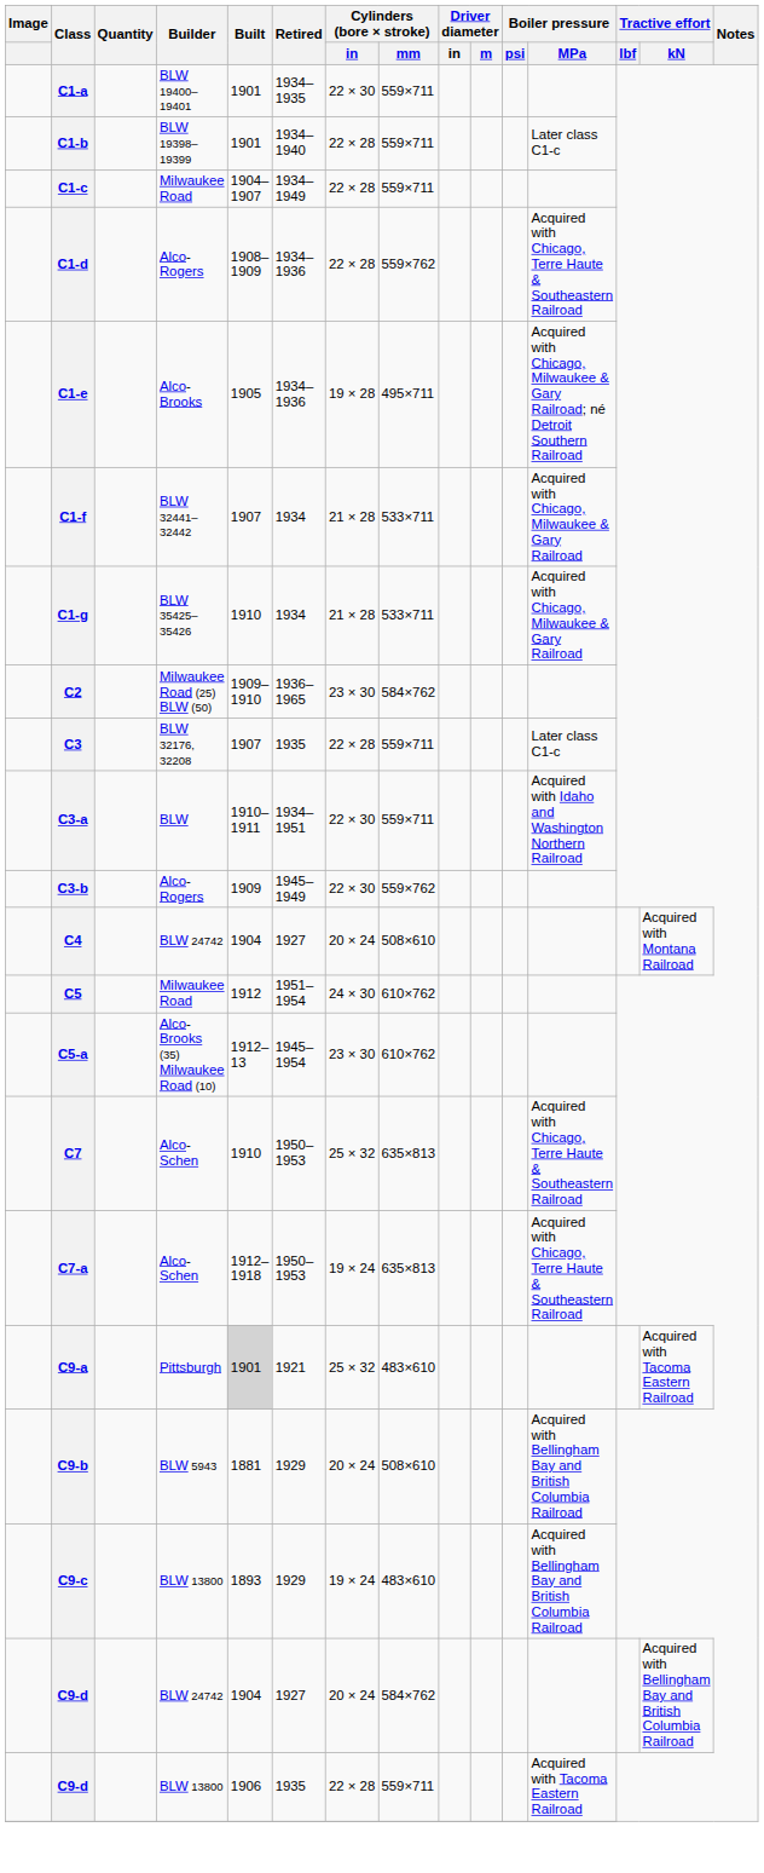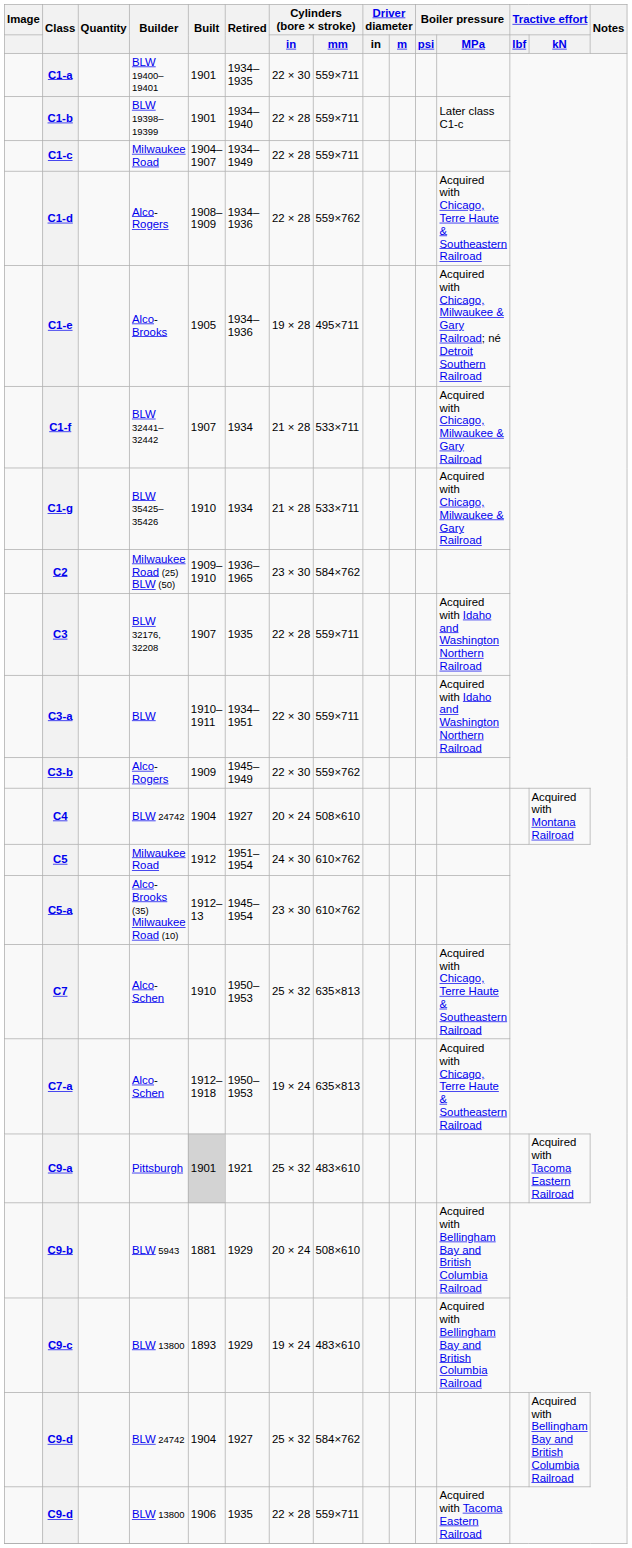 <table class="wikitable sortable">
 <tr>
 <th>Image</th>
 <th rowspan="2">Class</th>
 <th rowspan="2">Quantity</th>
 <th rowspan="2">Builder</th>
 <th rowspan="2">Built</th>
 <th rowspan="2">Retired</th>
 <th colspan="2">Cylinders<br>(bore × stroke)</th>
 <th colspan="2"><a href='#'>Driver</a><br>diameter</th>
 <th colspan="2">Boiler pressure</th>
 <th colspan="2"><a href='#'>Tractive effort</a></th>
 <th rowspan="2">Notes</th>
 </tr>
 <tr>
 <th></th>
 <th><a href='#'>in</a></th>
 <th><a href='#'>mm</a></th>
 <th>in</th>
 <th><a href='#'>m</a></th>
 <th><a href='#'>psi</a></th>
 <th><a href='#'>MPa</a></th>
 <th><a href='#'>lbf</a></th>
 <th><a href='#'>kN</a></th>
 </tr>
 <tr>
 <td></td>
 <th><a href='#'>C1-a</a></th>
 <td></td>
 <td><a href='#'>BLW</a><small> 19400–19401</small></td>
 <td>1901</td>
 <td>1934–1935</td>
 <td>22 × 30</td>
 <td>559×711</td>
 <td></td>
 <td></td>
 <td></td>
 <td></td>
 </tr>
 <tr>
 <td></td>
 <th><a href='#'>C1-b</a></th>
 <td></td>
 <td><a href='#'>BLW</a><small> 19398–19399</small></td>
 <td>1901</td>
 <td>1934–1940</td>
 <td>22 × 28</td>
 <td>559×711</td>
 <td></td>
 <td></td>
 <td></td>
 <td>Later class C1-c</td>
 </tr>
 <tr>
 <td></td>
 <th><a href='#'>C1-c</a></th>
 <td></td>
 <td><a href='#'>Milwaukee Road</a></td>
 <td>1904–1907</td>
 <td>1934–1949</td>
 <td>22 × 28</td>
 <td>559×711</td>
 <td></td>
 <td></td>
 <td></td>
 <td></td>
 </tr>
 <tr>
 <td></td>
 <th><a href='#'>C1-d</a></th>
 <td></td>
 <td><a href='#'>Alco</a>-<a href='#'>Rogers</a></td>
 <td>1908–1909</td>
 <td>1934–1936</td>
 <td>22 × 28</td>
 <td>559×762</td>
 <td></td>
 <td></td>
 <td></td>
 <td>Acquired with <a href='#'>Chicago, Terre Haute & Southeastern Railroad</a></td>
 </tr>
 <tr>
 <td></td>
 <th><a href='#'>C1-e</a></th>
 <td></td>
 <td><a href='#'>Alco</a>-<a href='#'>Brooks</a></td>
 <td>1905</td>
 <td>1934–1936</td>
 <td>19 × 28</td>
 <td>495×711</td>
 <td></td>
 <td></td>
 <td></td>
 <td>Acquired with <a href='#'>Chicago, Milwaukee & Gary Railroad</a>; né <a href='#'>Detroit Southern Railroad</a></td>
 </tr>
 <tr>
 <td></td>
 <th><a href='#'>C1-f</a></th>
 <td></td>
 <td><a href='#'>BLW</a><small> 32441–32442</small></td>
 <td>1907</td>
 <td>1934</td>
 <td>21 × 28</td>
 <td>533×711</td>
 <td></td>
 <td></td>
 <td></td>
 <td>Acquired with <a href='#'>Chicago, Milwaukee & Gary Railroad</a></td>
 </tr>
 <tr>
 <td></td>
 <th><a href='#'>C1-g</a></th>
 <td></td>
 <td><a href='#'>BLW</a><small> 35425–35426</small></td>
 <td>1910</td>
 <td>1934</td>
 <td>21 × 28</td>
 <td>533×711</td>
 <td></td>
 <td></td>
 <td></td>
 <td>Acquired with <a href='#'>Chicago, Milwaukee & Gary Railroad</a></td>
 </tr>
 <tr>
 <td></td>
 <th><a href='#'>C2</a></th>
 <td></td>
 <td><a href='#'>Milwaukee Road</a><small> (25)</small><br><a href='#'>BLW</a><small> (50)</small></td>
 <td>1909–1910</td>
 <td>1936–1965</td>
 <td>23 × 30</td>
 <td>584×762</td>
 <td></td>
 <td></td>
 <td></td>
 <td></td>
 </tr>
 <tr>
 <td></td>
 <th><a href='#'>C3</a></th>
 <td></td>
 <td><a href='#'>BLW</a><small> 32176, 32208</small></td>
 <td>1907</td>
 <td>1935</td>
 <td>22 × 28</td>
 <td>559×711</td>
 <td></td>
 <td></td>
 <td></td>
-<td>Later class C1-c</td>
+<td>Acquired with <a href='#'>Idaho and Washington Northern Railroad</a></td>
 </tr>
 <tr>
 <td></td>
 <th><a href='#'>C3-a</a></th>
 <td></td>
 <td><a href='#'>BLW</a></td>
 <td>1910–1911</td>
 <td>1934–1951</td>
 <td>22 × 30</td>
 <td>559×711</td>
 <td></td>
 <td></td>
 <td></td>
 <td>Acquired with <a href='#'>Idaho and Washington Northern Railroad</a></td>
 </tr>
 <tr>
 <td></td>
 <th><a href='#'>C3-b</a></th>
 <td></td>
 <td><a href='#'>Alco</a>-<a href='#'>Rogers</a></td>
 <td>1909</td>
 <td>1945–1949</td>
 <td>22 × 30</td>
 <td>559×762</td>
 <td></td>
 <td></td>
 <td></td>
 <td></td>
 </tr>
 <tr>
 <td></td>
 <th><a href='#'>C4</a></th>
 <td></td>
 <td><a href='#'>BLW</a><small> 24742</small></td>
 <td>1904</td>
 <td>1927</td>
 <td>20 × 24</td>
 <td>508×610</td>
 <td></td>
 <td></td>
 <td></td>
 <td></td>
 <td></td>
 <td>Acquired with <a href='#'>Montana Railroad</a></td>
 </tr>
 <tr>
 <td></td>
 <th><a href='#'>C5</a></th>
 <td></td>
 <td><a href='#'>Milwaukee Road</a></td>
 <td>1912</td>
 <td>1951–1954</td>
 <td>24 × 30</td>
 <td>610×762</td>
 <td></td>
 <td></td>
 <td></td>
 <td></td>
 </tr>
 <tr>
 <td></td>
 <th><a href='#'>C5-a</a></th>
 <td></td>
 <td><a href='#'>Alco</a>-<a href='#'>Brooks</a><small> (35)</small><br><a href='#'>Milwaukee Road</a><small> (10)</small></td>
 <td>1912–13</td>
 <td>1945–1954</td>
 <td>23 × 30</td>
 <td>610×762</td>
 <td></td>
 <td></td>
 <td></td>
 <td></td>
 </tr>
 <tr>
 <td></td>
 <th><a href='#'>C7</a></th>
 <td></td>
 <td><a href='#'>Alco</a>-<a href='#'>Schen</a></td>
 <td>1910</td>
 <td>1950–1953</td>
 <td>25 × 32</td>
 <td>635×813</td>
 <td></td>
 <td></td>
 <td></td>
 <td>Acquired with <a href='#'>Chicago, Terre Haute & Southeastern Railroad</a></td>
 </tr>
 <tr>
 <td></td>
 <th><a href='#'>C7-a</a></th>
 <td></td>
 <td><a href='#'>Alco</a>-<a href='#'>Schen</a></td>
 <td>1912–1918</td>
 <td>1950–1953</td>
 <td>19 × 24</td>
 <td>635×813</td>
 <td></td>
 <td></td>
 <td></td>
 <td>Acquired with <a href='#'>Chicago, Terre Haute & Southeastern Railroad</a></td>
 </tr>
 <tr>
 <td></td>
 <th><a href='#'>C9-a</a></th>
 <td></td>
 <td><a href='#'>Pittsburgh</a></td>
 <td style="background: lightgrey;">1901</td>
 <td>1921</td>
 <td>25 × 32</td>
 <td>483×610</td>
 <td></td>
 <td></td>
 <td></td>
 <td></td>
 <td></td>
 <td>Acquired with <a href='#'>Tacoma Eastern Railroad</a></td>
 </tr>
 <tr>
 <td></td>
 <th><a href='#'>C9-b</a></th>
 <td></td>
 <td><a href='#'>BLW</a><small> 5943</small></td>
 <td>1881</td>
 <td>1929</td>
 <td>20 × 24</td>
 <td>508×610</td>
 <td></td>
 <td></td>
 <td></td>
 <td>Acquired with <a href='#'>Bellingham Bay and British Columbia Railroad</a></td>
 </tr>
 <tr>
 <td></td>
 <th><a href='#'>C9-c</a></th>
 <td></td>
 <td><a href='#'>BLW</a><small> 13800</small></td>
 <td>1893</td>
 <td>1929</td>
 <td>19 × 24</td>
 <td>483×610</td>
 <td></td>
 <td></td>
 <td></td>
 <td>Acquired with <a href='#'>Bellingham Bay and British Columbia Railroad</a></td>
 </tr>
 <tr>
 <td></td>
 <th><a href='#'>C9-d</a></th>
 <td></td>
 <td><a href='#'>BLW</a><small> 24742</small></td>
 <td>1904</td>
 <td>1927</td>
-<td>20 × 24</td>
+<td>25 × 32</td>
 <td>584×762</td>
 <td></td>
 <td></td>
 <td></td>
 <td></td>
 <td></td>
 <td>Acquired with <a href='#'>Bellingham Bay and British Columbia Railroad</a></td>
 </tr>
 <tr>
 <td></td>
 <th><a href='#'>C9-d</a></th>
 <td></td>
 <td><a href='#'>BLW</a><small> 13800</small></td>
 <td>1906</td>
 <td>1935</td>
 <td>22 × 28</td>
 <td>559×711</td>
 <td></td>
 <td></td>
 <td></td>
 <td>Acquired with <a href='#'>Tacoma Eastern Railroad</a></td>
 </tr>
 <tr>
 </tr>
 </table>
